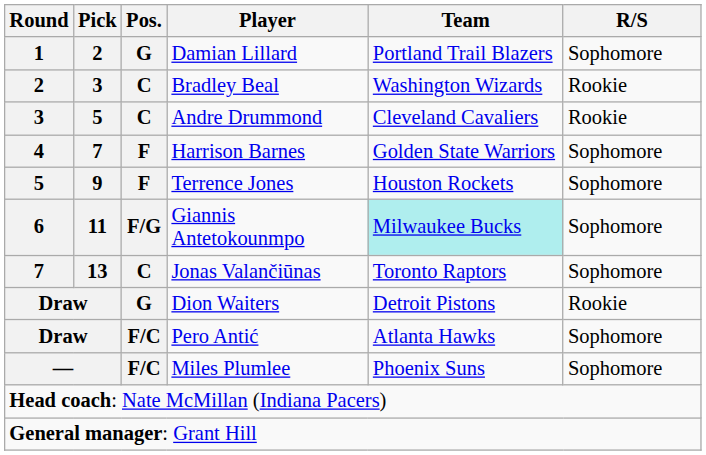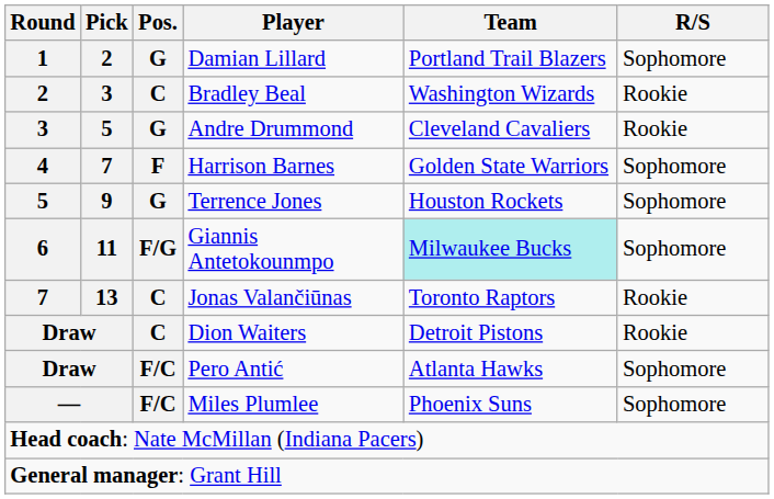 <table class="wikitable">
 <tr>
 <th>Round</th>
 <th>Pick</th>
 <th>Pos.</th>
 <th style="width:150px;">Player</th>
 <th width=145>Team</th>
 <th width=100>R/S</th>
 </tr>
 <tr>
 <th>1</th>
 <th>2</th>
 <th>G</th>
 <td><a href='#'>Damian Lillard</a></td>
 <td><a href='#'>Portland Trail Blazers</a></td>
 <td>Sophomore</td>
 </tr>
 <tr>
 <th>2</th>
 <th>3</th>
 <th>C</th>
 <td><a href='#'>Bradley Beal</a></td>
 <td><a href='#'>Washington Wizards</a></td>
 <td>Rookie</td>
 </tr>
 <tr>
 <th>3</th>
 <th>5</th>
-<th>C</th>
+<th>G</th>
 <td><a href='#'>Andre Drummond</a></td>
 <td><a href='#'>Cleveland Cavaliers</a></td>
 <td>Rookie</td>
 </tr>
 <tr>
 <th>4</th>
 <th>7</th>
 <th>F</th>
 <td><a href='#'>Harrison Barnes</a></td>
 <td><a href='#'>Golden State Warriors</a></td>
 <td>Sophomore</td>
 </tr>
 <tr>
 <th>5</th>
 <th>9</th>
-<th>F</th>
+<th>G</th>
 <td><a href='#'>Terrence Jones</a></td>
 <td><a href='#'>Houston Rockets</a></td>
 <td>Sophomore</td>
 </tr>
 <tr>
 <th>6</th>
 <th>11</th>
 <th>F/G</th>
 <td><a href='#'>Giannis Antetokounmpo</a></td>
 <td style="background: paleturquoise;"><a href='#'>Milwaukee Bucks</a></td>
 <td>Sophomore</td>
 </tr>
 <tr>
 <th>7</th>
 <th>13</th>
 <th>C</th>
 <td><a href='#'>Jonas Valančiūnas</a></td>
 <td><a href='#'>Toronto Raptors</a></td>
-<td>Sophomore</td>
+<td>Rookie</td>
 </tr>
 <tr>
 <th !scope="col" colspan="2">Draw</th>
-<th>G</th>
+<th>C</th>
 <td><a href='#'>Dion Waiters</a></td>
 <td><a href='#'>Detroit Pistons</a></td>
 <td>Rookie</td>
 </tr>
 <tr>
 <th !scope="col" colspan="2">Draw</th>
 <th>F/C</th>
 <td><a href='#'>Pero Antić</a></td>
 <td><a href='#'>Atlanta Hawks</a></td>
 <td>Sophomore</td>
 </tr>
 <tr>
 <th !scope="col" colspan="2">—</th>
 <th>F/C</th>
 <td><a href='#'>Miles Plumlee</a></td>
 <td><a href='#'>Phoenix Suns</a></td>
 <td>Sophomore</td>
 </tr>
 <tr>
 <td colspan="6"><strong>Head coach</strong>: <a href='#'>Nate McMillan</a> (<a href='#'>Indiana Pacers</a>)</td>
 </tr>
 <tr>
 <td colspan="6"><strong>General manager</strong>: <a href='#'>Grant Hill</a></td>
 </tr>
 </table>
